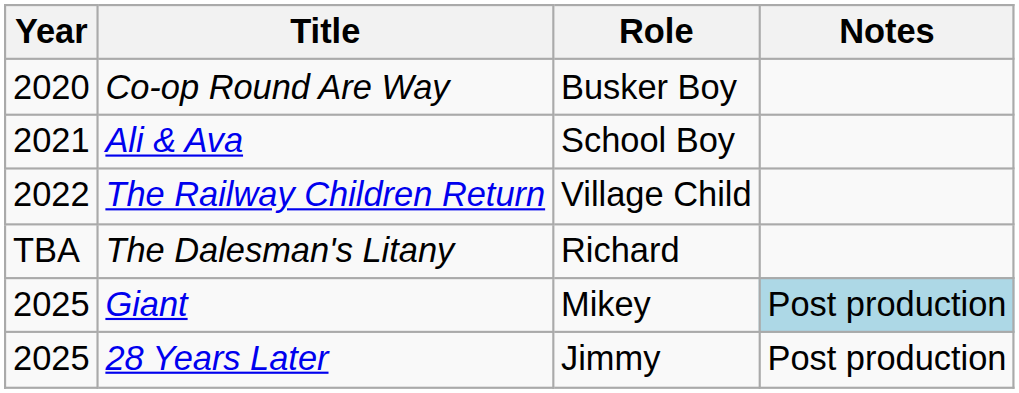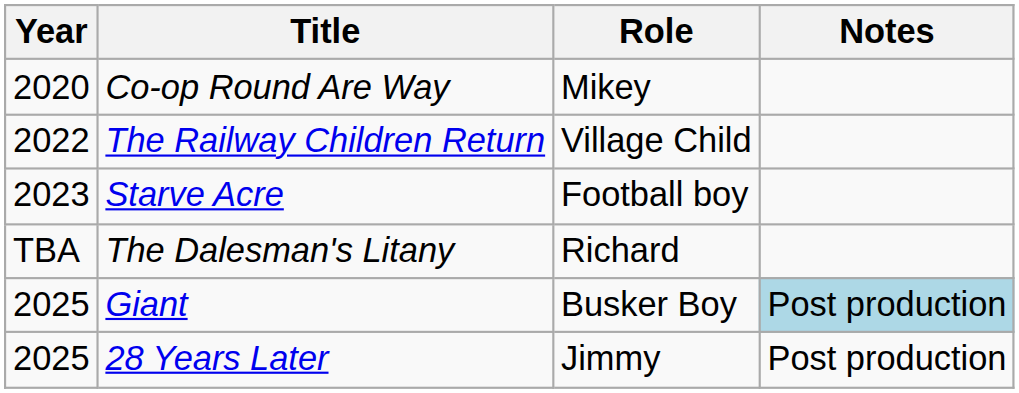 <table class="wikitable">
 <tr>
 <th>Year</th>
 <th>Title</th>
 <th>Role</th>
 <th>Notes</th>
 </tr>
 <tr>
 <td>2020</td>
 <td><em>Co-op Round Are Way</em></td>
-<td>Busker Boy</td>
-<td></td>
-</tr>
-<tr>
-<td>2021</td>
-<td><em><a href='#'>Ali & Ava</a></em></td>
-<td>School Boy</td>
+<td>Mikey</td>
 <td></td>
 </tr>
 <tr>
 <td>2022</td>
 <td><em><a href='#'>The Railway Children Return</a></em></td>
 <td>Village Child</td>
+<td></td>
+</tr>
+<tr>
+<td>2023</td>
+<td><em><a href='#'>Starve Acre</a></em></td>
+<td>Football boy</td>
 <td></td>
 </tr>
 <tr>
 <td>TBA</td>
 <td><em>The Dalesman's Litany</em></td>
 <td>Richard</td>
 <td></td>
 </tr>
 <tr>
 <td>2025</td>
 <td><a href='#'><em>Giant</em></a></td>
-<td>Mikey</td>
+<td>Busker Boy</td>
 <td style="background: lightblue;">Post production</td>
 </tr>
 <tr>
 <td>2025</td>
 <td><em><a href='#'>28 Years Later</a></em></td>
 <td>Jimmy</td>
 <td>Post production</td>
 </tr>
 </table>
